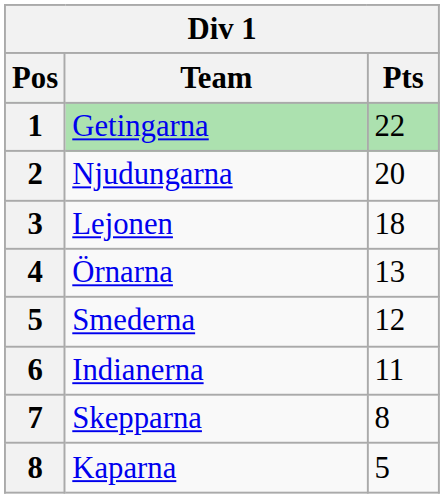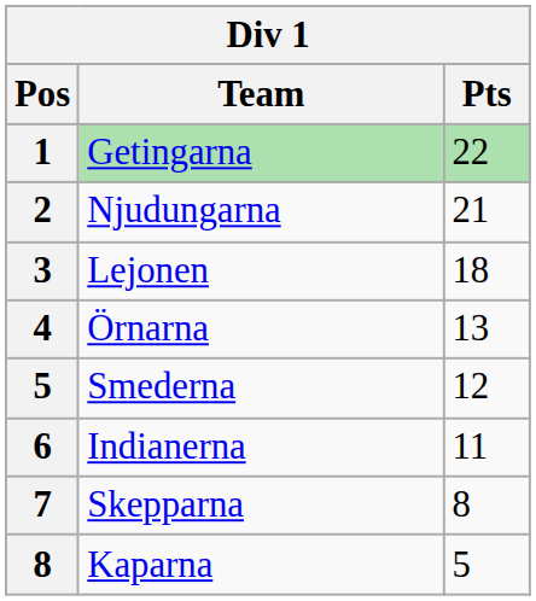 <table class="wikitable">
 <tr>
 <th colspan="3">Div 1</th>
 </tr>
 <tr>
 <th width=20>Pos</th>
 <th width=150>Team</th>
 <th width=30>Pts</th>
 </tr>
 <tr style="background:#ACE1AF;">
 <th>1</th>
 <td><a href='#'>Getingarna</a></td>
 <td>22</td>
 </tr>
 <tr>
 <th>2</th>
 <td><a href='#'>Njudungarna</a></td>
-<td>20</td>
+<td>21</td>
 </tr>
 <tr>
 <th>3</th>
 <td><a href='#'>Lejonen</a></td>
 <td>18</td>
 </tr>
 <tr>
 <th>4</th>
 <td><a href='#'>Örnarna</a></td>
 <td>13</td>
 </tr>
 <tr>
 <th>5</th>
 <td><a href='#'>Smederna</a></td>
 <td>12</td>
 </tr>
 <tr>
 <th>6</th>
 <td><a href='#'>Indianerna</a></td>
 <td>11</td>
 </tr>
 <tr>
 <th>7</th>
 <td><a href='#'>Skepparna</a></td>
 <td>8</td>
 </tr>
 <tr>
 <th>8</th>
 <td><a href='#'>Kaparna</a></td>
 <td>5</td>
 </tr>
 </table>
